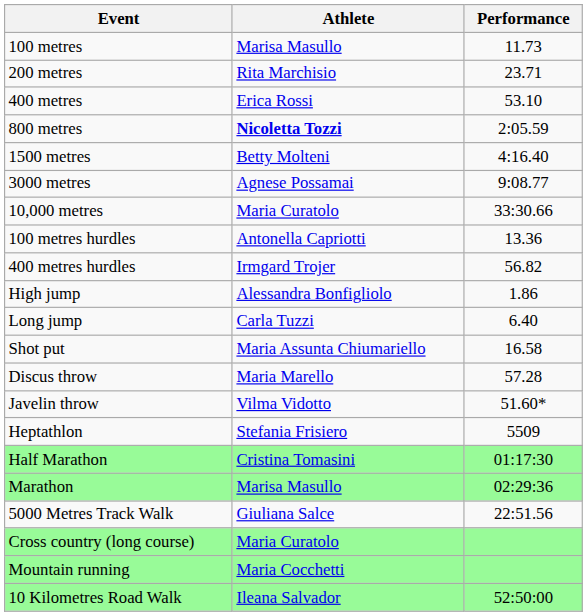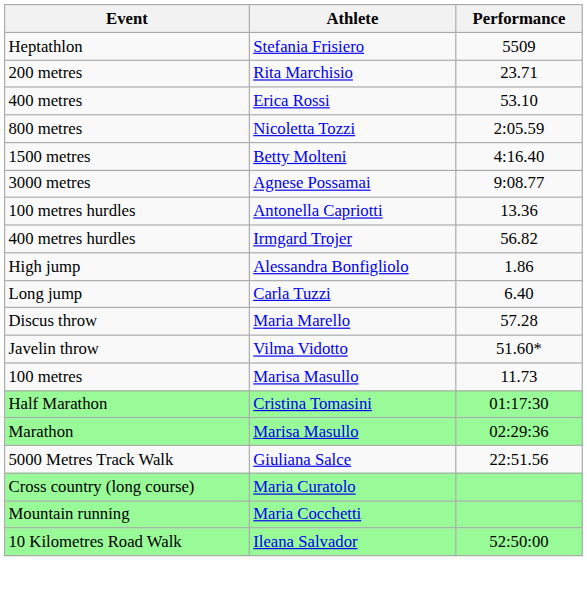 <table class="wikitable" width=80% style="font-size:90%; text-align:left;">
 <tr>
 <th>Event</th>
 <th>Athlete</th>
 <th>Performance</th>
 </tr>
 <tr>
-<td>100 metres</td>
-<td><a href='#'>Marisa Masullo</a></td>
-<td align=center>11.73</td>
+<td>Heptathlon</td>
+<td><a href='#'>Stefania Frisiero</a></td>
+<td align=center>5509</td>
 </tr>
 <tr>
 <td>200 metres</td>
 <td><a href='#'>Rita Marchisio</a></td>
 <td align=center>23.71</td>
 </tr>
 <tr>
 <td>400 metres</td>
 <td><a href='#'>Erica Rossi</a></td>
 <td align=center>53.10</td>
 </tr>
 <tr>
 <td>800 metres</td>
-<td><strong><a href='#'>Nicoletta Tozzi</a></strong></td>
+<td><a href='#'>Nicoletta Tozzi</a></td>
 <td align=center>2:05.59</td>
 </tr>
 <tr>
 <td>1500 metres</td>
 <td><a href='#'>Betty Molteni</a></td>
 <td align=center>4:16.40</td>
 </tr>
 <tr>
 <td>3000 metres</td>
 <td><a href='#'>Agnese Possamai</a></td>
 <td align=center>9:08.77</td>
-</tr>
-<tr>
-<td>10,000 metres</td>
-<td><a href='#'>Maria Curatolo</a></td>
-<td align=center>33:30.66</td>
 </tr>
 <tr>
 <td>100 metres hurdles</td>
 <td><a href='#'>Antonella Capriotti</a></td>
 <td align=center>13.36</td>
 </tr>
 <tr>
 <td>400 metres hurdles</td>
 <td><a href='#'>Irmgard Trojer</a></td>
 <td align=center>56.82</td>
 </tr>
 <tr>
 <td>High jump</td>
 <td><a href='#'>Alessandra Bonfigliolo</a></td>
 <td align=center>1.86</td>
 </tr>
 <tr>
 <td>Long jump</td>
 <td><a href='#'>Carla Tuzzi</a></td>
 <td align=center>6.40</td>
 </tr>
 <tr>
-<td>Shot put</td>
-<td><a href='#'>Maria Assunta Chiumariello</a></td>
-<td align=center>16.58</td>
-</tr>
-<tr>
 <td>Discus throw</td>
 <td><a href='#'>Maria Marello</a></td>
 <td align=center>57.28</td>
 </tr>
 <tr>
 <td>Javelin throw</td>
 <td><a href='#'>Vilma Vidotto</a></td>
 <td align=center>51.60*</td>
 </tr>
 <tr>
-<td>Heptathlon</td>
-<td><a href='#'>Stefania Frisiero</a></td>
-<td align=center>5509</td>
+<td>100 metres</td>
+<td><a href='#'>Marisa Masullo</a></td>
+<td align=center>11.73</td>
 </tr>
 <tr bgcolor=palegreen>
 <td>Half Marathon</td>
 <td><a href='#'>Cristina Tomasini</a></td>
 <td align=center>01:17:30</td>
 </tr>
 <tr bgcolor=palegreen>
 <td>Marathon</td>
 <td><a href='#'>Marisa Masullo</a></td>
 <td align=center>02:29:36</td>
 </tr>
 <tr>
 <td>5000 Metres Track Walk</td>
 <td><a href='#'>Giuliana Salce</a></td>
 <td align=center>22:51.56</td>
 </tr>
 <tr bgcolor=palegreen>
 <td>Cross country (long course)</td>
 <td><a href='#'>Maria Curatolo</a></td>
 <td align=center></td>
 </tr>
 <tr bgcolor=palegreen>
 <td>Mountain running</td>
 <td><a href='#'>Maria Cocchetti</a></td>
 <td align=center></td>
 </tr>
 <tr bgcolor=palegreen>
 <td>10 Kilometres Road Walk</td>
 <td><a href='#'>Ileana Salvador</a></td>
 <td align=center>52:50:00</td>
 </tr>
 </table>
